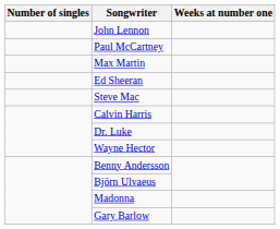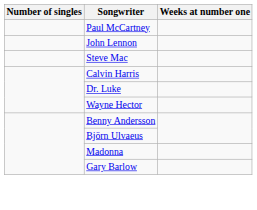 <table class="wikitable">
 <tr>
 <th>Number of singles</th>
 <th>Songwriter</th>
 <th>Weeks at number one</th>
 </tr>
 <tr>
 <td></td>
-<td><a href='#'>John Lennon</a></td>
-<td></td>
-</tr>
-<tr>
-<td></td>
 <td><a href='#'>Paul McCartney</a></td>
 <td></td>
 </tr>
 <tr>
 <td></td>
-<td><a href='#'>Max Martin</a></td>
-<td></td>
-</tr>
-<tr>
-<td></td>
-<td><a href='#'>Ed Sheeran</a></td>
+<td><a href='#'>John Lennon</a></td>
 <td></td>
 </tr>
 <tr>
 <td></td>
 <td><a href='#'>Steve Mac</a></td>
 <td></td>
 </tr>
 <tr>
 <td rowspan="3"></td>
 <td><a href='#'>Calvin Harris</a></td>
 <td></td>
 </tr>
 <tr>
 <td><a href='#'>Dr. Luke</a></td>
 <td></td>
 </tr>
 <tr>
 <td><a href='#'>Wayne Hector</a></td>
 <td></td>
 </tr>
 <tr>
 <td rowspan="4"></td>
 <td><a href='#'>Benny Andersson</a></td>
 <td rowspan="2"></td>
 </tr>
 <tr>
 <td><a href='#'>Björn Ulvaeus</a></td>
 </tr>
 <tr>
 <td><a href='#'>Madonna</a></td>
 <td></td>
 </tr>
 <tr>
 <td><a href='#'>Gary Barlow</a></td>
 <td></td>
 </tr>
 </table>
